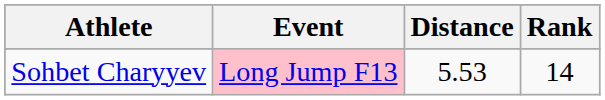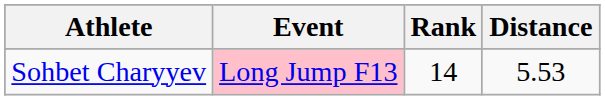 <table class="wikitable">
 <tr>
 <th>Athlete</th>
 <th>Event</th>
+<th>Rank</th>
 <th>Distance</th>
-<th>Rank</th>
 </tr>
 <tr align=center>
 <td align=left><a href='#'>Sohbet Charyyev</a></td>
 <td align=left style="background: pink;"><a href='#'>Long Jump F13</a></td>
+<td>14</td>
 <td>5.53</td>
-<td>14</td>
 </tr>
 </table>
